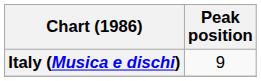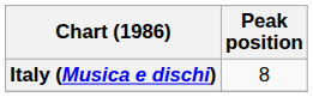 <table class="wikitable sortable plainrowheaders" style="text-align:center">
 <tr>
 <th scope="col">Chart (1986)</th>
 <th scope="col">Peak<br>position</th>
 </tr>
 <tr>
 <th scope="row">Italy (<em><a href='#'>Musica e dischi</a></em>)</th>
-<td>9</td>
+<td>8</td>
 </tr>
 <tr>
 </tr>
 </table>
